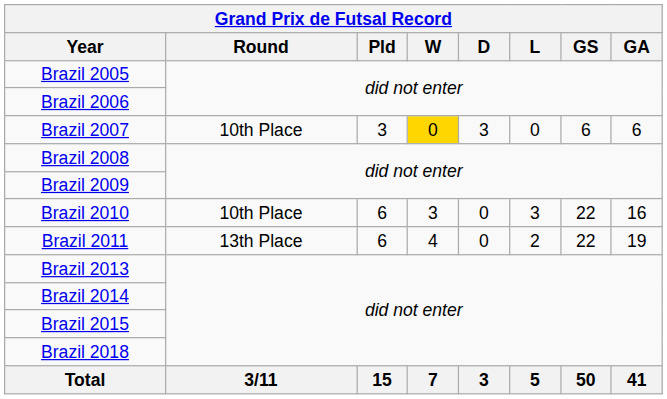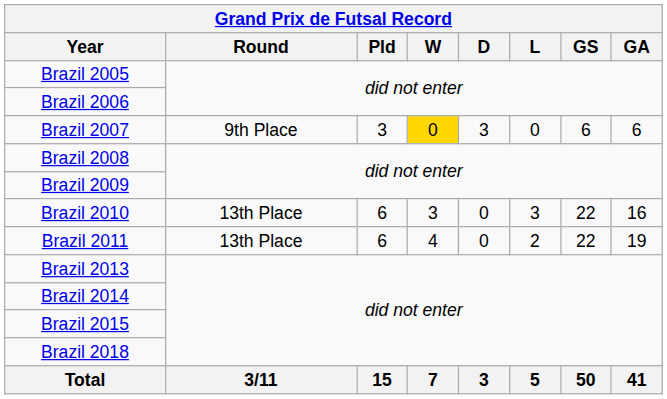 <table class="wikitable" style="text-align: center;font-size:90%;">
 <tr>
 <th colspan=8><a href='#'>Grand Prix de Futsal Record</a></th>
 </tr>
 <tr>
 <th width=125>Year</th>
 <th width=150>Round</th>
 <th width=35>Pld</th>
 <th width=35>W</th>
 <th width=35>D</th>
 <th width=35>L</th>
 <th width=35>GS</th>
 <th width=35>GA</th>
 </tr>
 <tr>
 <td><a href='#'>Brazil 2005</a></td>
 <td colspan=7 rowspan=2><em>did not enter</em></td>
 </tr>
 <tr>
 <td><a href='#'>Brazil 2006</a></td>
 </tr>
 <tr>
 <td><a href='#'>Brazil 2007</a></td>
-<td>10th Place</td>
+<td>9th Place</td>
 <td>3</td>
 <td style="background: gold;">0</td>
 <td>3</td>
 <td>0</td>
 <td>6</td>
 <td>6</td>
 </tr>
 <tr>
 <td><a href='#'>Brazil 2008</a></td>
 <td colspan=7 rowspan=2><em>did not enter</em></td>
 </tr>
 <tr>
 <td><a href='#'>Brazil 2009</a></td>
 </tr>
 <tr>
 <td><a href='#'>Brazil 2010</a></td>
-<td>10th Place</td>
+<td>13th Place</td>
 <td>6</td>
 <td>3</td>
 <td>0</td>
 <td>3</td>
 <td>22</td>
 <td>16</td>
 </tr>
 <tr>
 <td><a href='#'>Brazil 2011</a></td>
 <td>13th Place</td>
 <td>6</td>
 <td>4</td>
 <td>0</td>
 <td>2</td>
 <td>22</td>
 <td>19</td>
 </tr>
 <tr>
 <td><a href='#'>Brazil 2013</a></td>
 <td colspan=7 rowspan=4><em>did not enter</em></td>
 </tr>
 <tr>
 <td><a href='#'>Brazil 2014</a></td>
 </tr>
 <tr>
 <td><a href='#'>Brazil 2015</a></td>
 </tr>
 <tr>
 <td><a href='#'>Brazil 2018</a></td>
 </tr>
 <tr>
 <th><strong>Total</strong></th>
 <th>3/11</th>
 <th>15</th>
 <th>7</th>
 <th>3</th>
 <th>5</th>
 <th>50</th>
 <th>41</th>
 </tr>
 </table>
